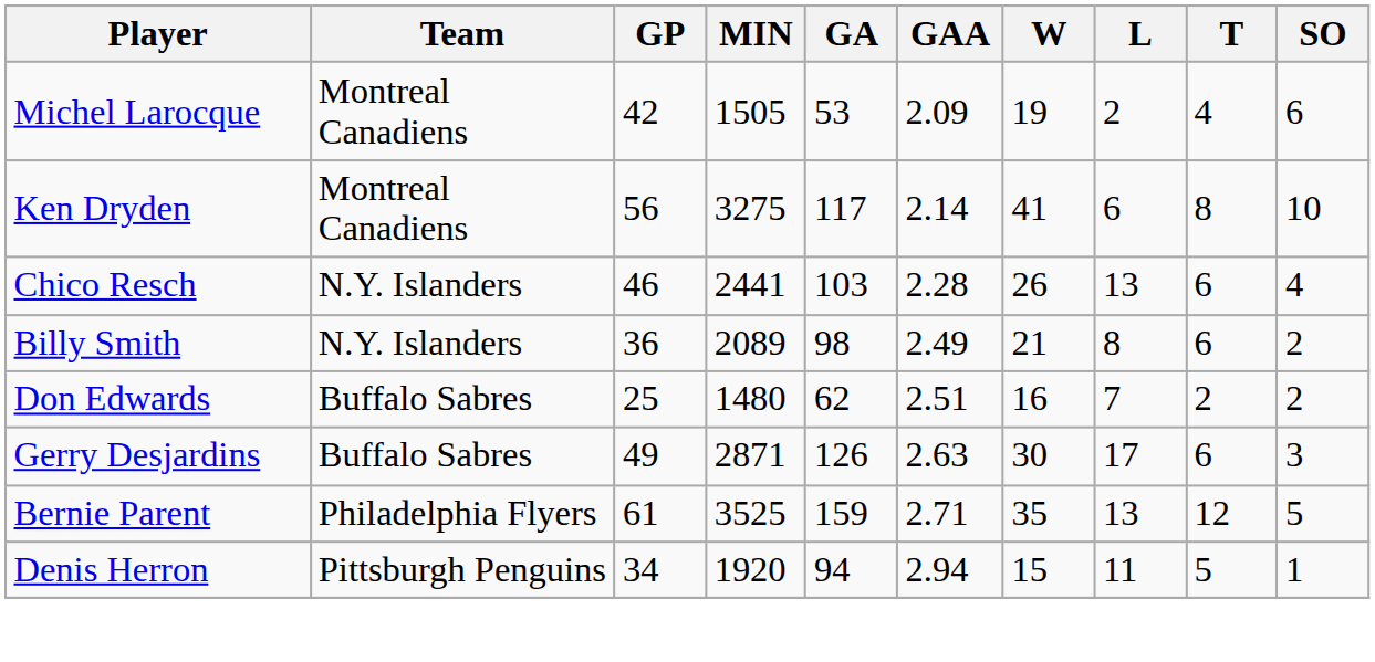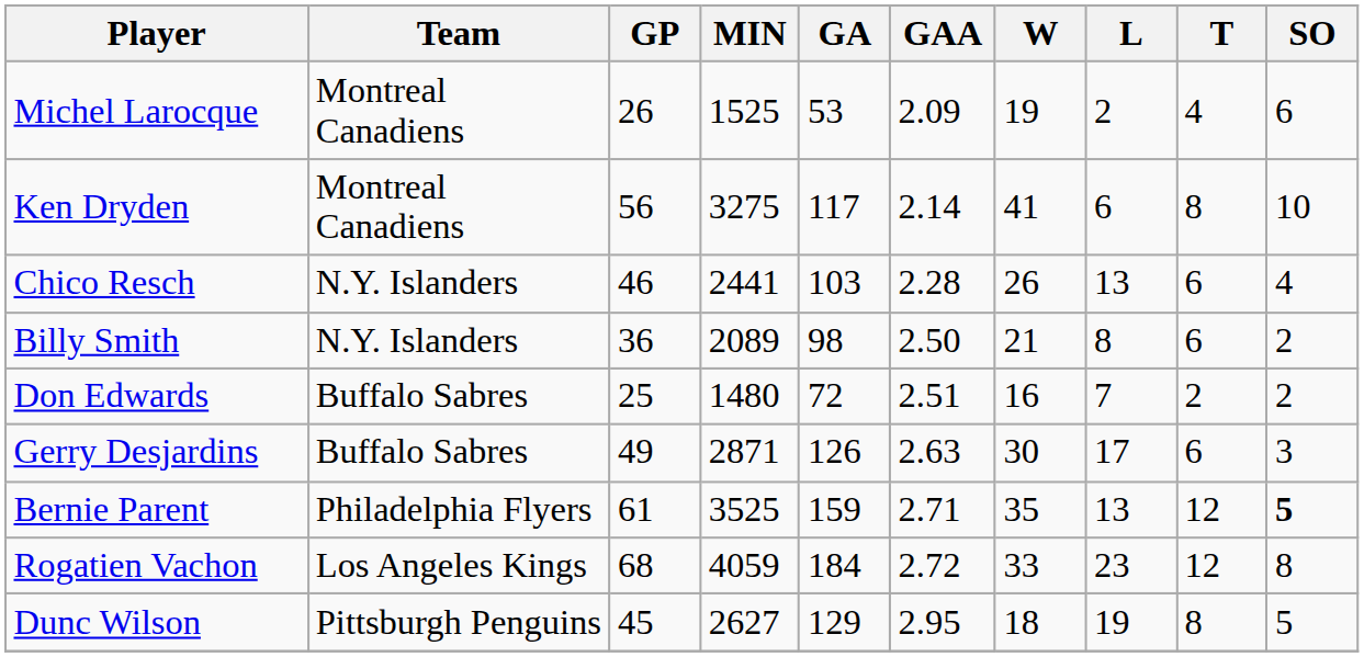 <table class="wikitable">
 <tr>
 <th bgcolor="#DDDDFF" width="20%">Player</th>
 <th bgcolor="#DDDDFF" width="20%">Team</th>
 <th bgcolor="#DDDDFF" width="6%">GP</th>
 <th bgcolor="#DDDDFF" width="6%">MIN</th>
 <th bgcolor="#DDDDFF" width="6%">GA</th>
 <th bgcolor="#DDDDFF" width="6%">GAA</th>
 <th bgcolor="#DDDDFF" width="6%">W</th>
 <th bgcolor="#DDDDFF" width="6%">L</th>
 <th bgcolor="#DDDDFF" width="6%">T</th>
 <th bgcolor="#DDDDFF" width="6%">SO</th>
 </tr>
 <tr>
 <td><a href='#'>Michel Larocque</a></td>
 <td>Montreal Canadiens</td>
-<td>42</td>
-<td>1505</td>
+<td>26</td>
+<td>1525</td>
 <td>53</td>
 <td>2.09</td>
 <td>19</td>
 <td>2</td>
 <td>4</td>
 <td>6</td>
 </tr>
 <tr>
 <td><a href='#'>Ken Dryden</a></td>
 <td>Montreal Canadiens</td>
 <td>56</td>
 <td>3275</td>
 <td>117</td>
 <td>2.14</td>
 <td>41</td>
 <td>6</td>
 <td>8</td>
 <td>10</td>
 </tr>
 <tr>
 <td><a href='#'>Chico Resch</a></td>
 <td>N.Y. Islanders</td>
 <td>46</td>
 <td>2441</td>
 <td>103</td>
 <td>2.28</td>
 <td>26</td>
 <td>13</td>
 <td>6</td>
 <td>4</td>
 </tr>
 <tr>
 <td><a href='#'>Billy Smith</a></td>
 <td>N.Y. Islanders</td>
 <td>36</td>
 <td>2089</td>
 <td>98</td>
-<td>2.49</td>
+<td>2.50</td>
 <td>21</td>
 <td>8</td>
 <td>6</td>
 <td>2</td>
 </tr>
 <tr>
 <td><a href='#'>Don Edwards</a></td>
 <td>Buffalo Sabres</td>
 <td>25</td>
 <td>1480</td>
-<td>62</td>
+<td>72</td>
 <td>2.51</td>
 <td>16</td>
 <td>7</td>
 <td>2</td>
 <td>2</td>
 </tr>
 <tr>
 <td><a href='#'>Gerry Desjardins</a></td>
 <td>Buffalo Sabres</td>
 <td>49</td>
 <td>2871</td>
 <td>126</td>
 <td>2.63</td>
 <td>30</td>
 <td>17</td>
 <td>6</td>
 <td>3</td>
 </tr>
 <tr>
 <td><a href='#'>Bernie Parent</a></td>
 <td>Philadelphia Flyers</td>
 <td>61</td>
 <td>3525</td>
 <td>159</td>
 <td>2.71</td>
 <td>35</td>
 <td>13</td>
 <td>12</td>
-<td>5</td>
+<td><strong>5</strong></td>
 </tr>
 <tr>
-<td><a href='#'>Denis Herron</a></td>
+<td><a href='#'>Rogatien Vachon</a></td>
+<td>Los Angeles Kings</td>
+<td>68</td>
+<td>4059</td>
+<td>184</td>
+<td>2.72</td>
+<td>33</td>
+<td>23</td>
+<td>12</td>
+<td>8</td>
+</tr>
+<tr>
+<td><a href='#'>Dunc Wilson</a></td>
 <td>Pittsburgh Penguins</td>
-<td>34</td>
-<td>1920</td>
-<td>94</td>
-<td>2.94</td>
-<td>15</td>
-<td>11</td>
+<td>45</td>
+<td>2627</td>
+<td>129</td>
+<td>2.95</td>
+<td>18</td>
+<td>19</td>
+<td>8</td>
 <td>5</td>
-<td>1</td>
 </tr>
 <tr>
 </tr>
 </table>
